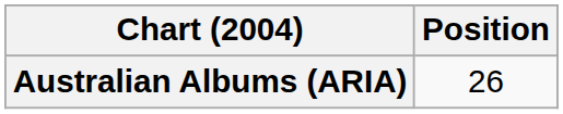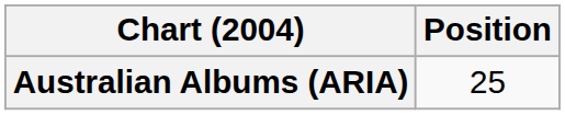 <table class="wikitable sortable plainrowheaders" style="text-align:center">
 <tr>
 <th scope="col">Chart (2004)</th>
 <th scope="col">Position</th>
 </tr>
 <tr>
 <th scope="row">Australian Albums (ARIA)</th>
-<td>26</td>
+<td>25</td>
 </tr>
 </table>
